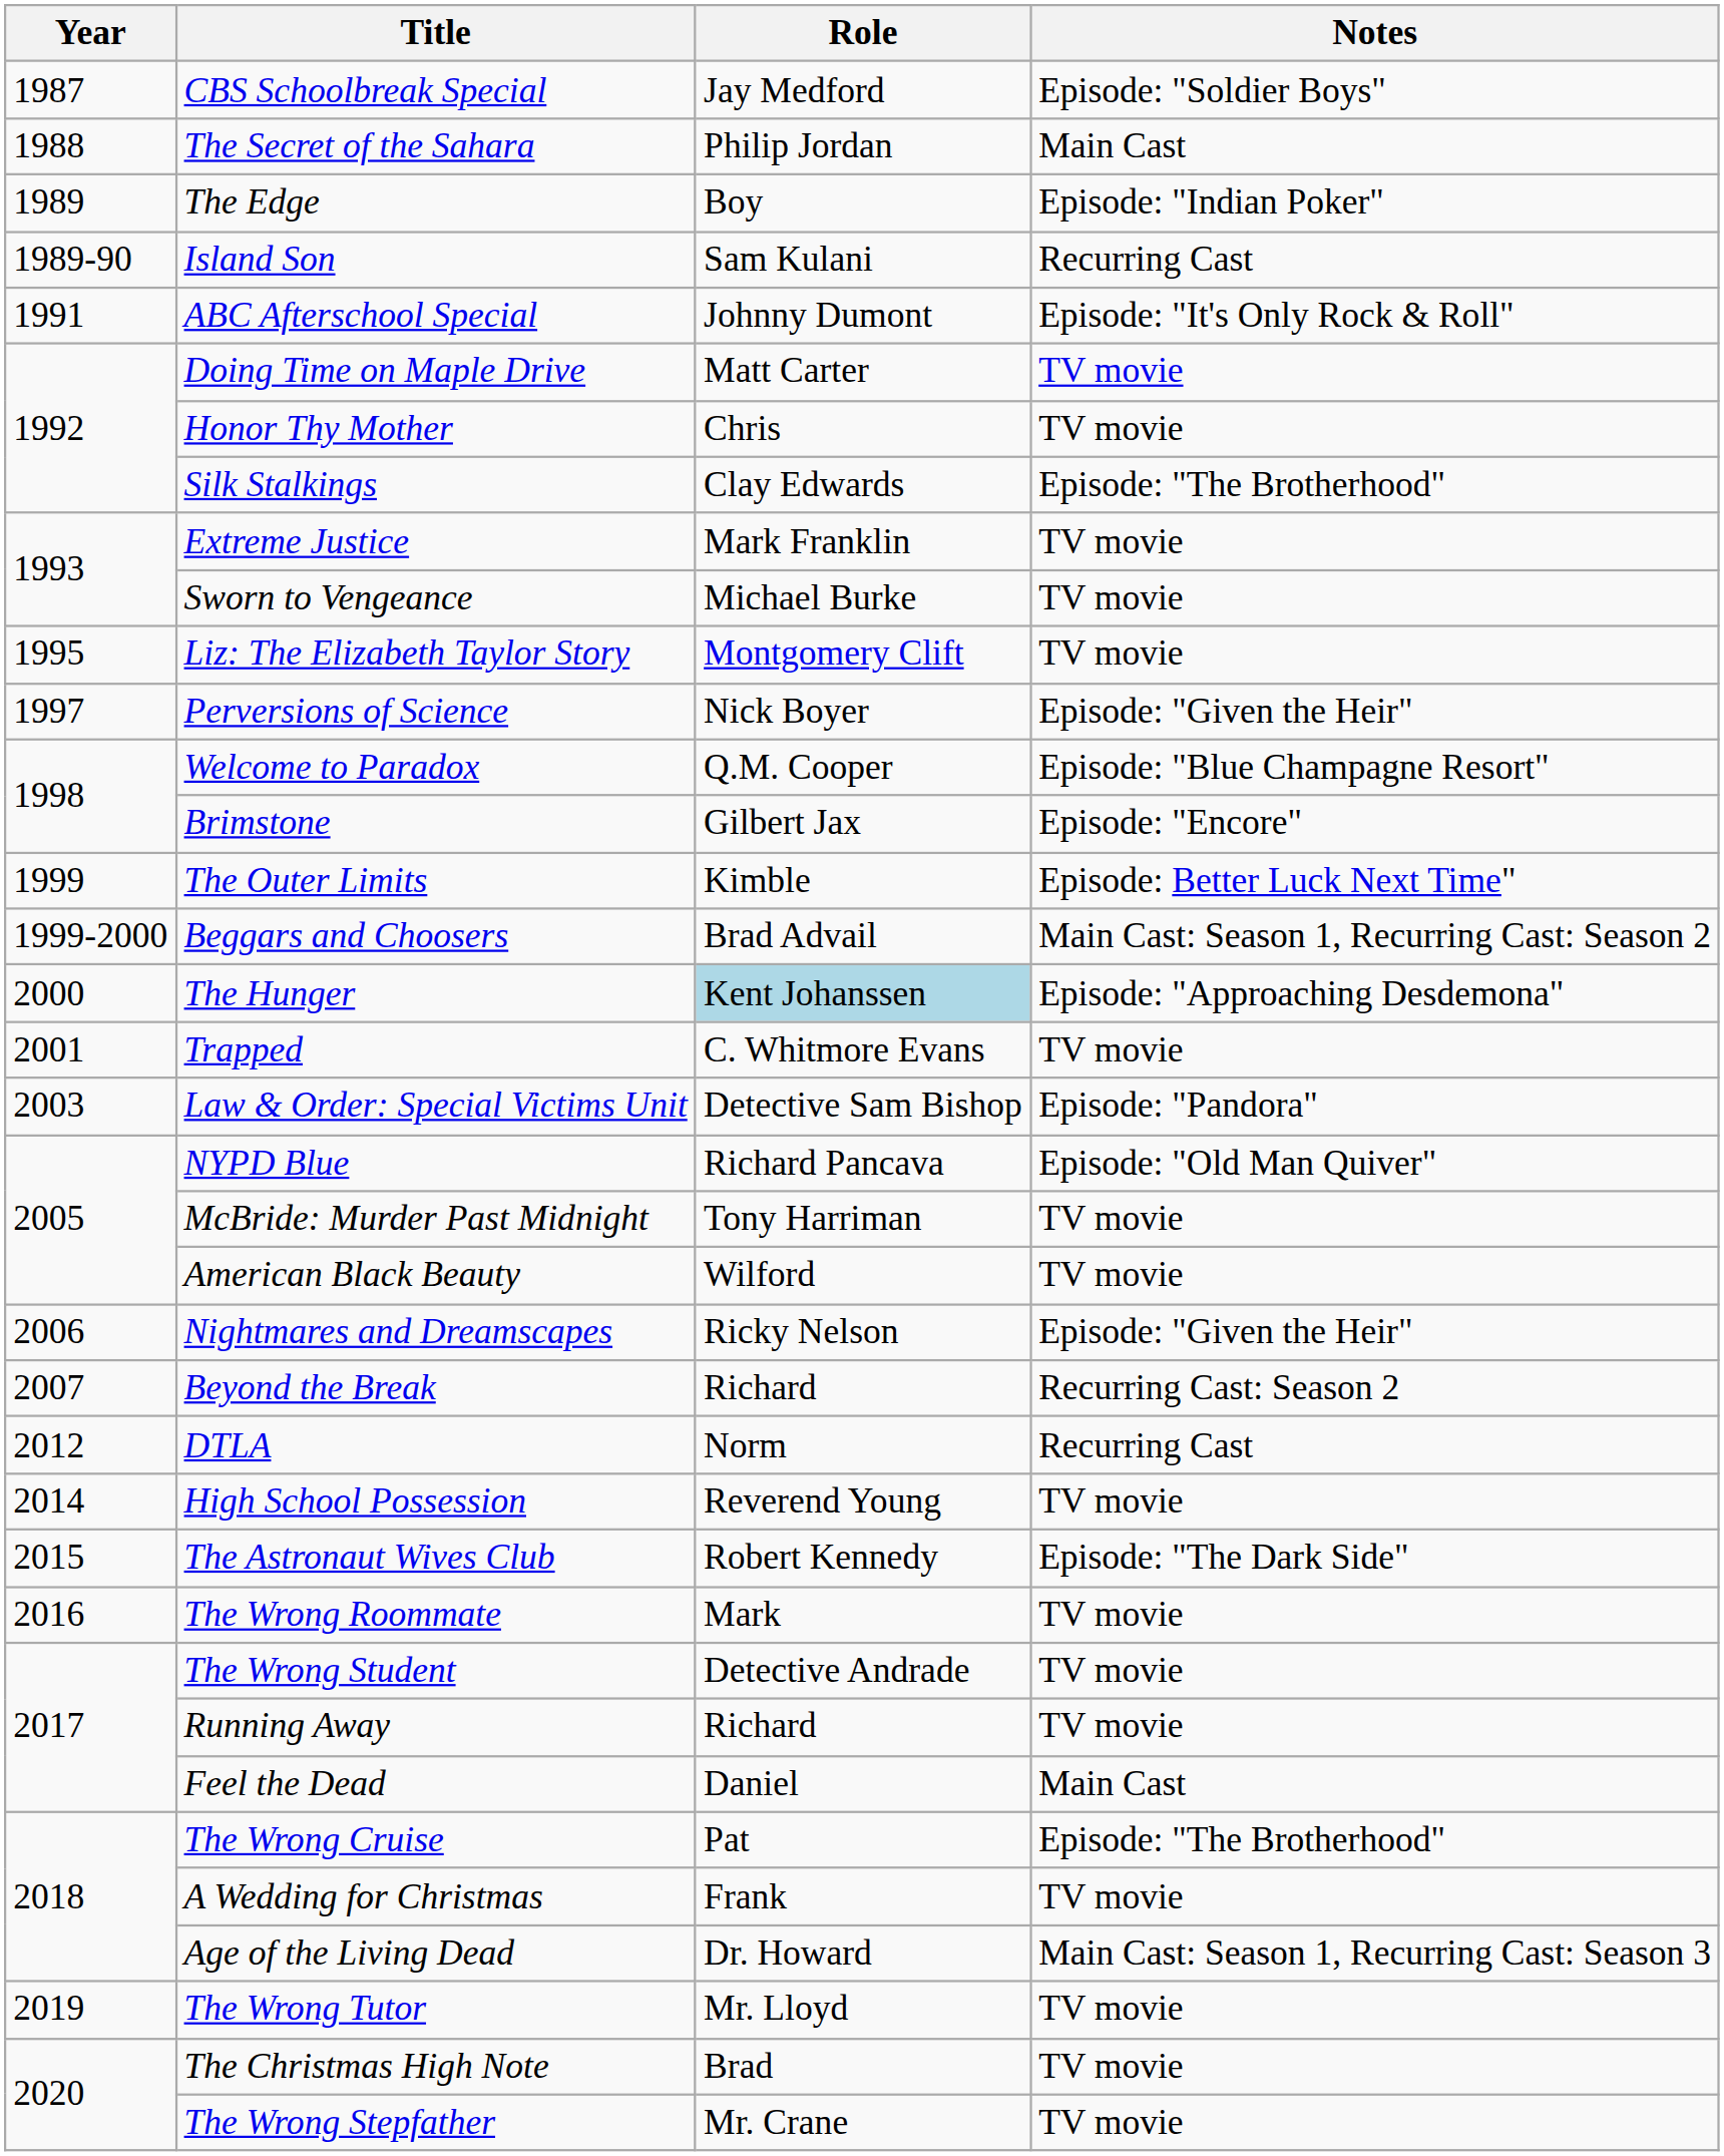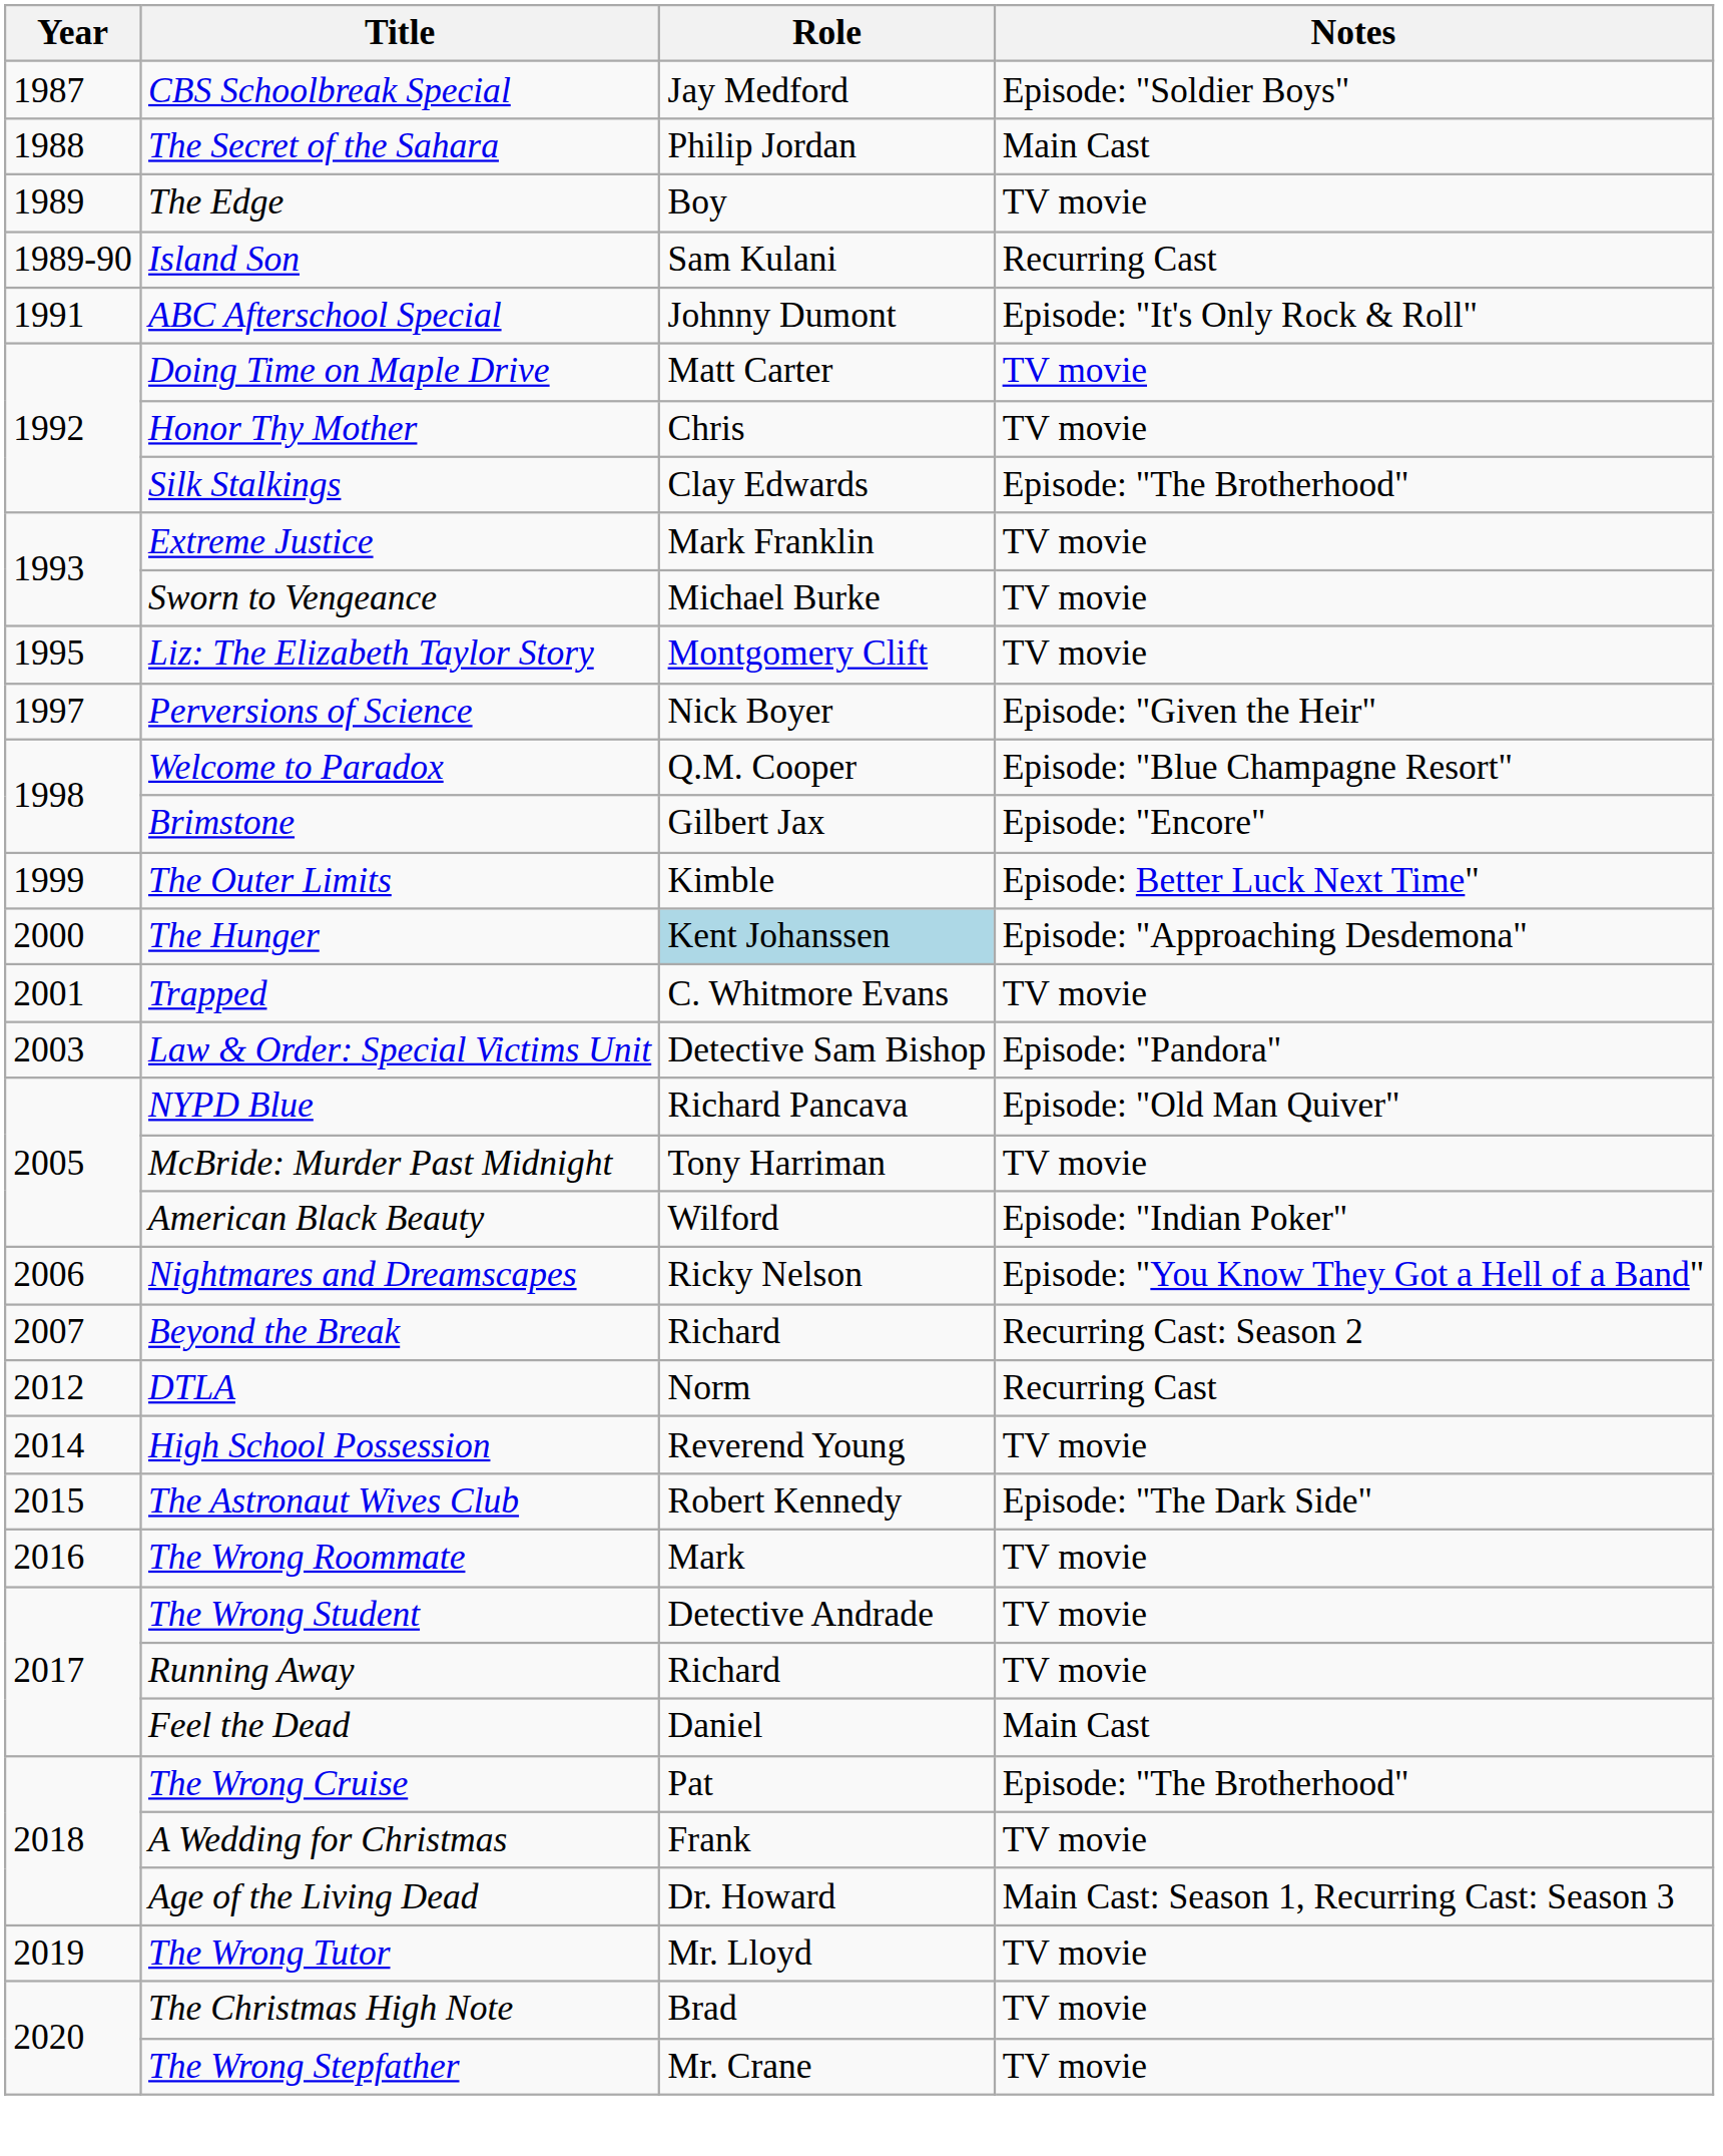 <table class="wikitable sortable">
 <tr>
 <th>Year</th>
 <th>Title</th>
 <th>Role</th>
 <th>Notes</th>
 </tr>
 <tr>
 <td>1987</td>
 <td><em><a href='#'>CBS Schoolbreak Special</a></em></td>
 <td>Jay Medford</td>
 <td>Episode: "Soldier Boys"</td>
 </tr>
 <tr>
 <td>1988</td>
 <td><em><a href='#'>The Secret of the Sahara</a></em></td>
 <td>Philip Jordan</td>
 <td>Main Cast</td>
 </tr>
 <tr>
 <td>1989</td>
 <td><em>The Edge</em></td>
 <td>Boy</td>
-<td>Episode: "Indian Poker"</td>
+<td>TV movie</td>
 </tr>
 <tr>
 <td>1989-90</td>
 <td><em><a href='#'>Island Son</a></em></td>
 <td>Sam Kulani</td>
 <td>Recurring Cast</td>
 </tr>
 <tr>
 <td>1991</td>
 <td><em><a href='#'>ABC Afterschool Special</a></em></td>
 <td>Johnny Dumont</td>
 <td>Episode: "It's Only Rock & Roll"</td>
 </tr>
 <tr>
 <td rowspan="3">1992</td>
 <td><em><a href='#'>Doing Time on Maple Drive</a></em></td>
 <td>Matt Carter</td>
 <td><a href='#'>TV movie</a></td>
 </tr>
 <tr>
 <td><em><a href='#'>Honor Thy Mother</a></em></td>
 <td>Chris</td>
 <td>TV movie</td>
 </tr>
 <tr>
 <td><em><a href='#'>Silk Stalkings</a></em></td>
 <td>Clay Edwards</td>
 <td>Episode: "The Brotherhood"</td>
 </tr>
 <tr>
 <td rowspan="2">1993</td>
 <td><em><a href='#'>Extreme Justice</a></em></td>
 <td>Mark Franklin</td>
 <td>TV movie</td>
 </tr>
 <tr>
 <td><em>Sworn to Vengeance</em></td>
 <td>Michael Burke</td>
 <td>TV movie</td>
 </tr>
 <tr>
 <td>1995</td>
 <td><em><a href='#'>Liz: The Elizabeth Taylor Story</a></em></td>
 <td><a href='#'>Montgomery Clift</a></td>
 <td>TV movie</td>
 </tr>
 <tr>
 <td>1997</td>
 <td><em><a href='#'>Perversions of Science</a></em></td>
 <td>Nick Boyer</td>
 <td>Episode: "Given the Heir"</td>
 </tr>
 <tr>
 <td rowspan="2">1998</td>
 <td><em><a href='#'>Welcome to Paradox</a></em></td>
 <td>Q.M. Cooper</td>
 <td>Episode: "Blue Champagne Resort"</td>
 </tr>
 <tr>
 <td><em><a href='#'>Brimstone</a></em></td>
 <td>Gilbert Jax</td>
 <td>Episode: "Encore"</td>
 </tr>
 <tr>
 <td>1999</td>
 <td><em><a href='#'>The Outer Limits</a></em></td>
 <td>Kimble</td>
 <td>Episode: <a href='#'>Better Luck Next Time</a>"</td>
 </tr>
 <tr>
-<td>1999-2000</td>
-<td><em><a href='#'>Beggars and Choosers</a></em></td>
-<td>Brad Advail</td>
-<td>Main Cast: Season 1, Recurring Cast: Season 2</td>
-</tr>
-<tr>
 <td>2000</td>
 <td><em><a href='#'>The Hunger</a></em></td>
 <td style="background: lightblue;">Kent Johanssen</td>
 <td>Episode: "Approaching Desdemona"</td>
 </tr>
 <tr>
 <td>2001</td>
 <td><em><a href='#'>Trapped</a></em></td>
 <td>C. Whitmore Evans</td>
 <td>TV movie</td>
 </tr>
 <tr>
 <td>2003</td>
 <td><em><a href='#'>Law & Order: Special Victims Unit</a></em></td>
 <td>Detective Sam Bishop</td>
 <td>Episode: "Pandora"</td>
 </tr>
 <tr>
 <td rowspan="3">2005</td>
 <td><em><a href='#'>NYPD Blue</a></em></td>
 <td>Richard Pancava</td>
 <td>Episode: "Old Man Quiver"</td>
 </tr>
 <tr>
 <td><em>McBride: Murder Past Midnight</em></td>
 <td>Tony Harriman</td>
 <td>TV movie</td>
 </tr>
 <tr>
 <td><em>American Black Beauty</em></td>
 <td>Wilford</td>
-<td>TV movie</td>
+<td>Episode: "Indian Poker"</td>
 </tr>
 <tr>
 <td>2006</td>
 <td><em><a href='#'>Nightmares and Dreamscapes</a></em></td>
 <td>Ricky Nelson</td>
-<td>Episode: "Given the Heir"</td>
+<td>Episode: "<a href='#'>You Know They Got a Hell of a Band</a>"</td>
 </tr>
 <tr>
 <td>2007</td>
 <td><em><a href='#'>Beyond the Break</a></em></td>
 <td>Richard</td>
 <td>Recurring Cast: Season 2</td>
 </tr>
 <tr>
 <td>2012</td>
 <td><em><a href='#'>DTLA</a></em></td>
 <td>Norm</td>
 <td>Recurring Cast</td>
 </tr>
 <tr>
 <td>2014</td>
 <td><em><a href='#'>High School Possession</a></em></td>
 <td>Reverend Young</td>
 <td>TV movie</td>
 </tr>
 <tr>
 <td>2015</td>
 <td><em><a href='#'>The Astronaut Wives Club</a></em></td>
 <td>Robert Kennedy</td>
 <td>Episode: "The Dark Side"</td>
 </tr>
 <tr>
 <td>2016</td>
 <td><em><a href='#'>The Wrong Roommate</a></em></td>
 <td>Mark</td>
 <td>TV movie</td>
 </tr>
 <tr>
 <td rowspan="3">2017</td>
 <td><em><a href='#'>The Wrong Student</a></em></td>
 <td>Detective Andrade</td>
 <td>TV movie</td>
 </tr>
 <tr>
 <td><em>Running Away</em></td>
 <td>Richard</td>
 <td>TV movie</td>
 </tr>
 <tr>
 <td><em>Feel the Dead</em></td>
 <td>Daniel</td>
 <td>Main Cast</td>
 </tr>
 <tr>
 <td rowspan="3">2018</td>
 <td><em><a href='#'>The Wrong Cruise</a></em></td>
 <td>Pat</td>
 <td>Episode: "The Brotherhood"</td>
 </tr>
 <tr>
 <td><em>A Wedding for Christmas</em></td>
 <td>Frank</td>
 <td>TV movie</td>
 </tr>
 <tr>
 <td><em>Age of the Living Dead</em></td>
 <td>Dr. Howard</td>
 <td>Main Cast: Season 1, Recurring Cast: Season 3</td>
 </tr>
 <tr>
 <td>2019</td>
 <td><em><a href='#'>The Wrong Tutor</a></em></td>
 <td>Mr. Lloyd</td>
 <td>TV movie</td>
 </tr>
 <tr>
 <td rowspan="2">2020</td>
 <td><em>The Christmas High Note</em></td>
 <td>Brad</td>
 <td>TV movie</td>
 </tr>
 <tr>
 <td><em><a href='#'>The Wrong Stepfather</a></em></td>
 <td>Mr. Crane</td>
 <td>TV movie</td>
 </tr>
 </table>
